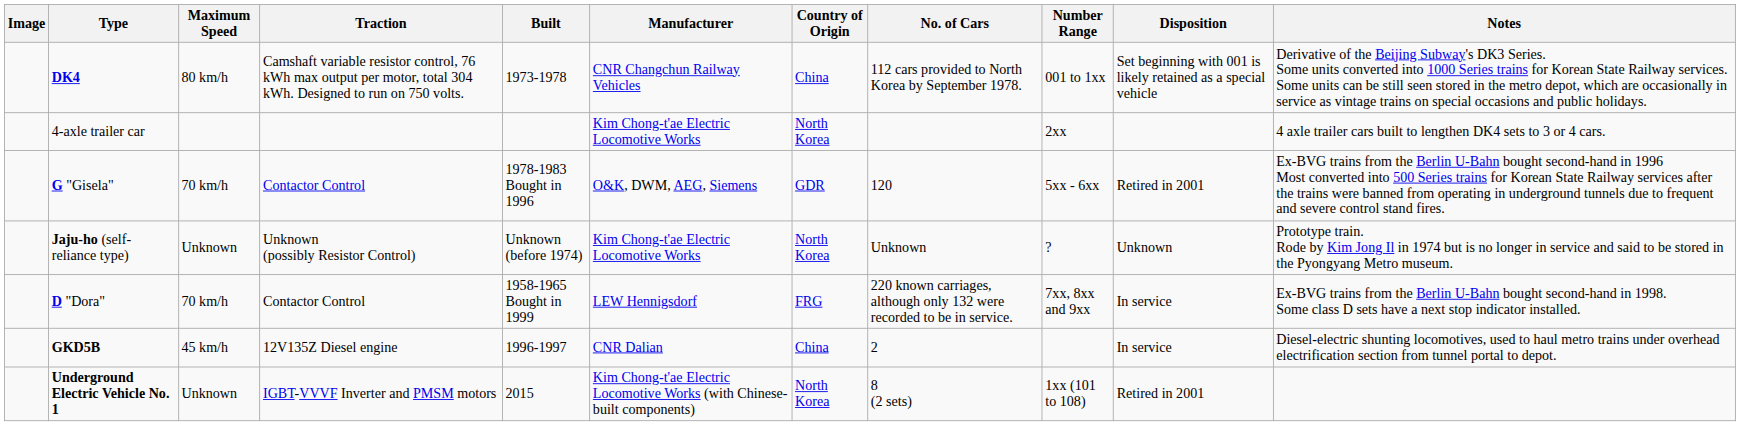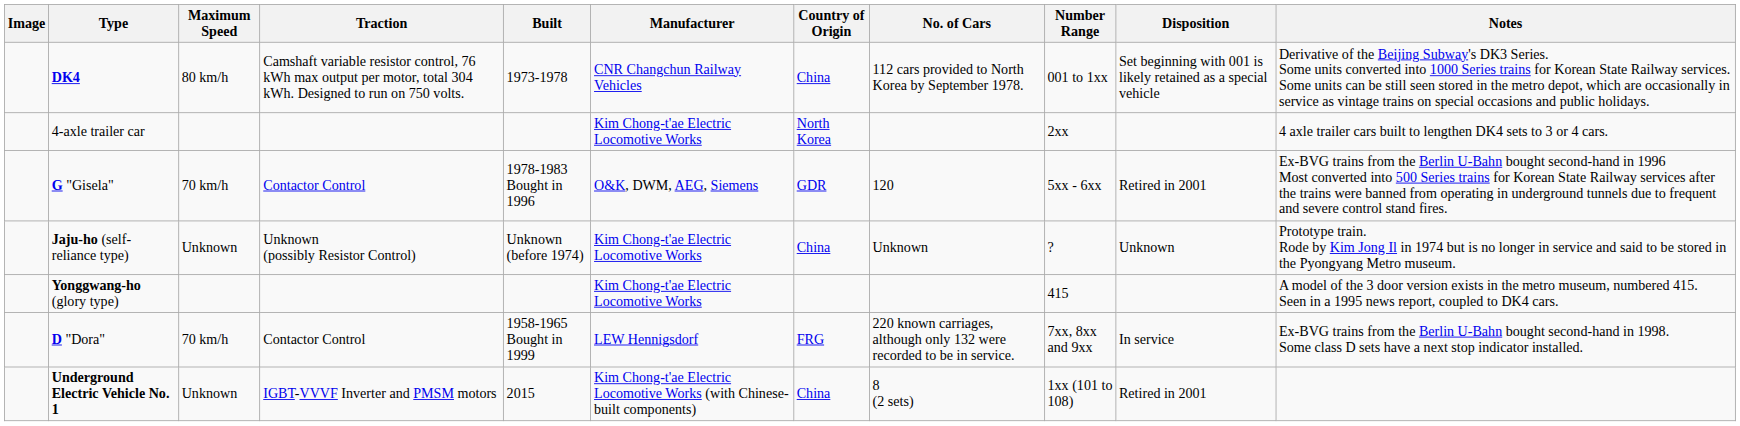 <table class="wikitable">
 <tr>
 <th>Image</th>
 <th>Type</th>
 <th>Maximum Speed</th>
 <th>Traction</th>
 <th>Built</th>
 <th>Manufacturer</th>
 <th>Country of Origin</th>
 <th>No. of Cars</th>
 <th>Number Range</th>
 <th>Disposition</th>
 <th>Notes</th>
 </tr>
 <tr>
 <td></td>
 <td><strong><a href='#'>DK4</a></strong></td>
 <td>80 km/h</td>
 <td>Camshaft variable resistor control, 76 kWh max output per motor, total 304 kWh. Designed to run on 750 volts.</td>
 <td>1973-1978</td>
 <td><a href='#'>CNR Changchun Railway Vehicles</a></td>
 <td><a href='#'>China</a></td>
 <td>112 cars   provided to North Korea by September 1978.</td>
 <td>001 to 1xx</td>
 <td>Set beginning with 001 is likely retained as a special vehicle</td>
 <td>Derivative of the <a href='#'>Beijing Subway</a>'s DK3 Series.<br>Some units converted into <a href='#'>1000 Series trains</a> for Korean State Railway services.  Some units can be still seen stored in the metro depot, which are occasionally in service as vintage trains on special occasions and public holidays.</td>
 </tr>
 <tr>
 <td></td>
 <td>4-axle trailer car</td>
 <td></td>
 <td></td>
 <td></td>
 <td><a href='#'>Kim Chong-t'ae Electric Locomotive Works</a></td>
 <td><a href='#'>North Korea</a></td>
 <td></td>
 <td>2xx</td>
 <td></td>
 <td>4 axle trailer cars built to lengthen DK4 sets to 3 or 4 cars.</td>
 </tr>
 <tr>
 <td></td>
 <td><strong><a href='#'>G</a></strong> "Gisela"</td>
 <td>70 km/h</td>
 <td><a href='#'>Contactor Control</a></td>
 <td>1978-1983<br>Bought in 1996</td>
 <td><a href='#'>O&K</a>, DWM, <a href='#'>AEG</a>, <a href='#'>Siemens</a></td>
 <td><a href='#'>GDR</a></td>
 <td>120</td>
 <td>5xx - 6xx</td>
 <td>Retired in 2001</td>
 <td>Ex-BVG trains from the <a href='#'>Berlin U-Bahn</a> bought second-hand in 1996<br>Most converted into <a href='#'>500 Series trains</a> for Korean State Railway services after the trains were banned from operating in underground tunnels due to frequent and severe control stand fires.</td>
 </tr>
 <tr>
 <td></td>
 <td><strong>Jaju-ho</strong> (self-reliance type)</td>
 <td>Unknown</td>
 <td>Unknown<br>(possibly Resistor Control)</td>
 <td>Unknown (before 1974)</td>
 <td><a href='#'>Kim Chong-t'ae Electric Locomotive Works</a></td>
-<td><a href='#'>North Korea</a></td>
+<td><a href='#'>China</a></td>
 <td>Unknown</td>
 <td>?</td>
 <td>Unknown</td>
 <td>Prototype train.<br>Rode by <a href='#'>Kim Jong Il</a>  in 1974 but is no longer in service and said to be stored in the Pyongyang Metro museum.</td>
+</tr>
+<tr>
+<td></td>
+<td><strong>Yonggwang-ho</strong> (glory type)</td>
+<td></td>
+<td></td>
+<td></td>
+<td><a href='#'>Kim Chong-t'ae Electric Locomotive Works</a></td>
+<td></td>
+<td></td>
+<td>415</td>
+<td></td>
+<td>A model of the 3 door version exists in the metro museum, numbered 415.<br>Seen in a 1995 news report, coupled to DK4 cars.</td>
 </tr>
 <tr>
 <td></td>
 <td><strong><a href='#'>D</a></strong> "Dora"</td>
 <td>70 km/h</td>
 <td>Contactor Control</td>
 <td>1958-1965<br>Bought in 1999</td>
 <td><a href='#'>LEW Hennigsdorf</a></td>
 <td><a href='#'>FRG</a></td>
 <td>220 known carriages, although only 132 were recorded to be in service.</td>
 <td>7xx, 8xx and 9xx</td>
 <td>In service</td>
 <td>Ex-BVG trains from the <a href='#'>Berlin U-Bahn</a> bought second-hand in 1998.<br>Some class D sets have a next stop indicator installed.</td>
 </tr>
 <tr>
 <td></td>
-<td><strong>GKD5B</strong></td>
-<td>45 km/h</td>
-<td>12V135Z Diesel engine</td>
-<td>1996-1997</td>
-<td><a href='#'>CNR Dalian</a></td>
-<td><a href='#'>China</a></td>
-<td>2</td>
-<td></td>
-<td>In service</td>
-<td>Diesel-electric shunting locomotives, used to haul metro trains under overhead electrification section from tunnel portal to depot.</td>
-</tr>
-<tr>
-<td></td>
 <td><strong>Underground Electric Vehicle No. 1</strong></td>
 <td>Unknown</td>
 <td><a href='#'>IGBT</a>-<a href='#'>VVVF</a> Inverter and <a href='#'>PMSM</a> motors</td>
 <td>2015</td>
 <td><a href='#'>Kim Chong-t'ae Electric Locomotive Works</a> (with Chinese-built components)</td>
-<td><a href='#'>North Korea</a></td>
+<td><a href='#'>China</a></td>
 <td>8<br>(2 sets)</td>
 <td>1xx (101 to 108)</td>
 <td>Retired in 2001</td>
 <td></td>
 </tr>
 </table>
